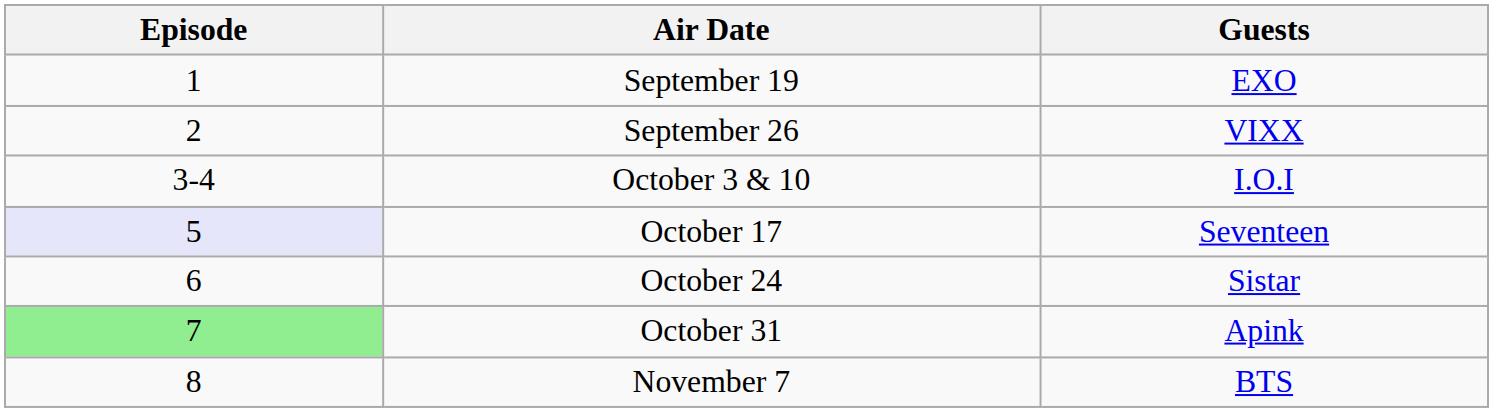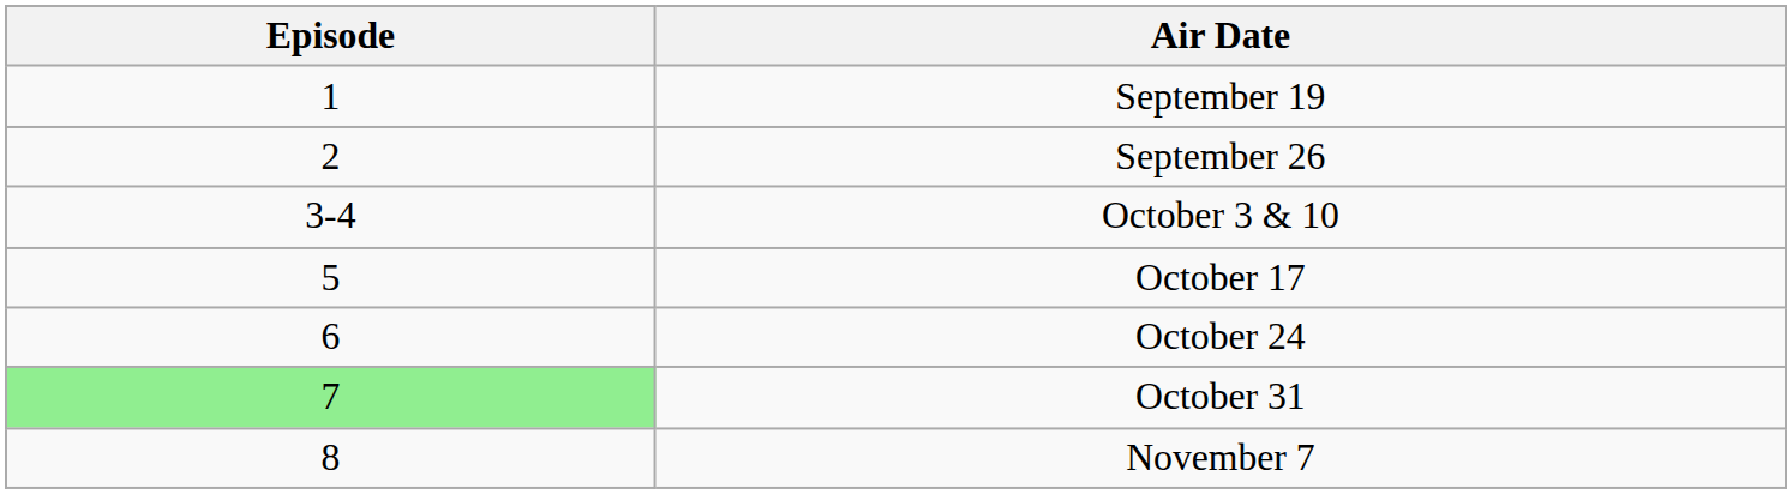 <table class="wikitable" width=750px">
 <tr align="center">
 <th>Episode</th>
 <th>Air Date</th>
-<th>Guests</th>
 </tr>
 <tr align="center">
 <td>1</td>
 <td>September 19</td>
-<td><a href='#'>EXO</a></td>
 </tr>
 <tr align="center">
 <td>2</td>
 <td>September 26</td>
-<td><a href='#'>VIXX</a></td>
 </tr>
 <tr align="center">
 <td>3-4</td>
 <td>October 3 & 10</td>
-<td><a href='#'>I.O.I</a></td>
 </tr>
 <tr align="center">
-<td style="background: lavender;">5</td>
+<td>5</td>
 <td>October 17</td>
-<td><a href='#'>Seventeen</a></td>
 </tr>
 <tr align="center">
 <td>6</td>
 <td>October 24</td>
-<td><a href='#'>Sistar</a></td>
 </tr>
 <tr align="center">
 <td style="background: lightgreen;">7</td>
 <td>October 31</td>
-<td><a href='#'>Apink</a></td>
 </tr>
 <tr align="center">
 <td>8</td>
 <td>November 7</td>
-<td><a href='#'>BTS</a></td>
 </tr>
 </table>
